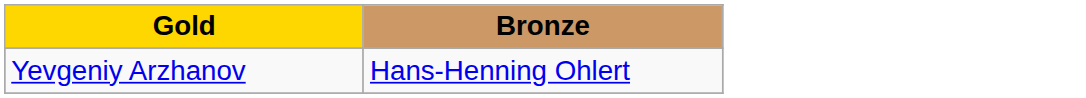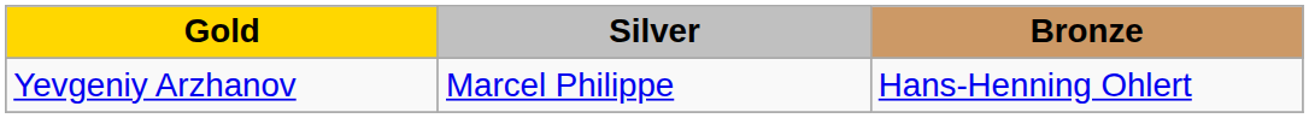 <table class="wikitable" style="text-align:left">
 <tr align="center">
 <td width=200 bgcolor=gold><strong>Gold</strong></td>
+<td width=200 bgcolor=silver><strong>Silver</strong></td>
 <td width=200 bgcolor=CC9966><strong>Bronze</strong></td>
 </tr>
 <tr>
 <td><a href='#'>Yevgeniy Arzhanov</a><br><em></em></td>
+<td><a href='#'>Marcel Philippe</a><br><em></em></td>
 <td><a href='#'>Hans-Henning Ohlert</a><br><em></em></td>
 </tr>
 </table>
